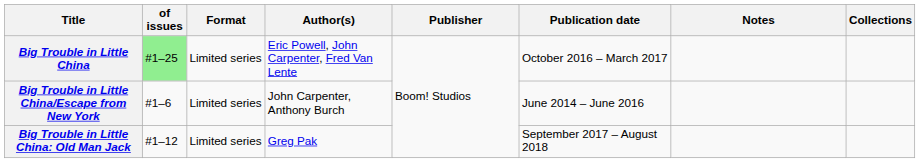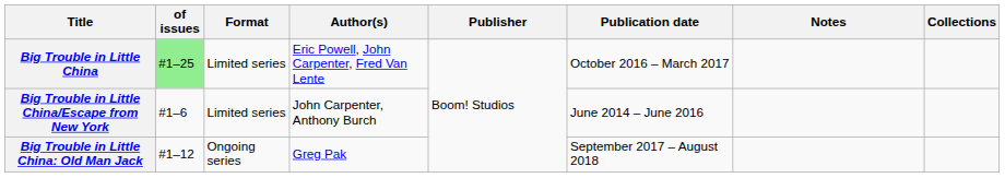 <table class="wikitable">
 <tr>
 <th>Title</th>
 <th style="width:40pt"> of issues</th>
 <th style="width:75pt">Format</th>
 <th style="width:125pt">Author(s)</th>
 <th style="width:125pt">Publisher</th>
 <th style="width:150pt">Publication date</th>
 <th style="width:175pt">Notes</th>
 <th>Collections</th>
 </tr>
 <tr>
 <th><em><a href='#'>Big Trouble in Little China</a></em></th>
 <td style="background: lightgreen;">#1–25</td>
 <td>Limited series</td>
 <td><a href='#'>Eric Powell</a>, <a href='#'>John Carpenter</a>, <a href='#'>Fred Van Lente</a></td>
 <td rowspan="3">Boom! Studios</td>
 <td>October 2016 – March 2017</td>
 <td></td>
 <td></td>
 </tr>
 <tr>
 <th><em><a href='#'>Big Trouble in Little China/Escape from New York</a></em></th>
 <td>#1–6</td>
 <td>Limited series</td>
 <td>John Carpenter, Anthony Burch</td>
 <td>June 2014 – June 2016</td>
 <td></td>
 <td></td>
 </tr>
 <tr>
 <th><em><a href='#'>Big Trouble in Little China: Old Man Jack</a></em></th>
 <td>#1–12</td>
-<td>Limited series</td>
+<td>Ongoing series</td>
 <td><a href='#'>Greg Pak</a></td>
 <td>September 2017 – August 2018</td>
 <td></td>
 <td></td>
 </tr>
 </table>
